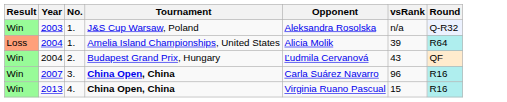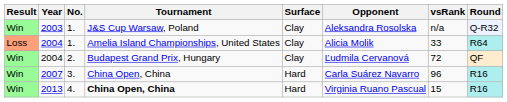 <table class="sortable wikitable">
 <tr>
 <th>Result</th>
 <th>Year</th>
 <th>No.</th>
 <th>Tournament</th>
+<th>Surface</th>
 <th>Opponent</th>
 <th>vsRank</th>
 <th>Round</th>
 </tr>
 <tr>
 <td bgcolor=98FB98>Win</td>
 <td><a href='#'>2003</a></td>
 <td>1.</td>
 <td><a href='#'>J&S Cup Warsaw</a>, Poland</td>
+<td>Clay</td>
 <td> <a href='#'>Aleksandra Rosolska</a></td>
 <td>n/a</td>
 <td bgcolor=ecf2ff>Q-R32</td>
 </tr>
 <tr>
 <td bgcolor=ffa07a>Loss</td>
 <td><a href='#'>2004</a></td>
 <td>1.</td>
 <td><a href='#'>Amelia Island Championships</a>, United States</td>
+<td>Clay</td>
 <td> <a href='#'>Alicia Molik</a></td>
-<td>39</td>
+<td>33</td>
 <td bgcolor=afeeee>R64</td>
 </tr>
 <tr>
 <td bgcolor=98FB98>Win</td>
 <td>2004</td>
 <td>2.</td>
 <td><a href='#'>Budapest Grand Prix</a>, Hungary</td>
+<td>Clay</td>
 <td> <a href='#'>Ľudmila Cervanová</a></td>
-<td>43</td>
+<td>72</td>
 <td bgcolor=ffebcd>QF</td>
 </tr>
 <tr>
 <td bgcolor=98FB98>Win</td>
 <td><a href='#'>2007</a></td>
 <td>3.</td>
-<td><strong><a href='#'>China Open</a>, China</strong></td>
+<td><a href='#'>China Open</a>, China</td>
+<td>Hard</td>
 <td> <a href='#'>Carla Suárez Navarro</a></td>
 <td>96</td>
 <td bgcolor=afeeee>R16</td>
 </tr>
 <tr>
 <td bgcolor=98FB98>Win</td>
 <td><a href='#'>2013</a></td>
 <td>4.</td>
 <td><strong>China Open, China</strong></td>
+<td>Hard</td>
 <td> <a href='#'>Virginia Ruano Pascual</a></td>
 <td>15</td>
 <td bgcolor=afeeee>R16</td>
 </tr>
 </table>
